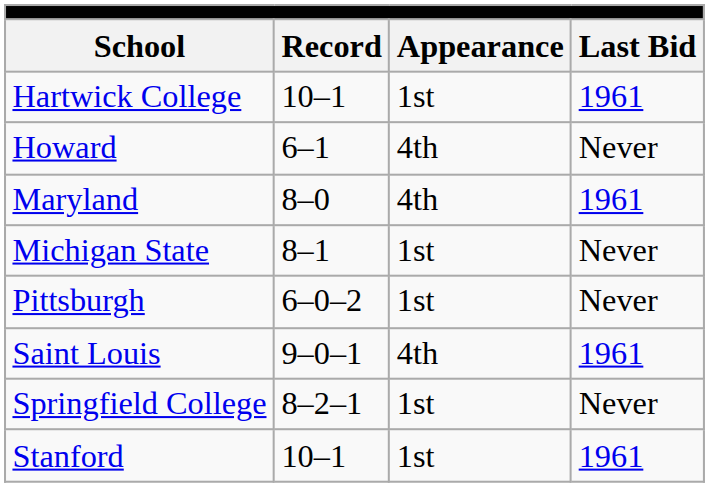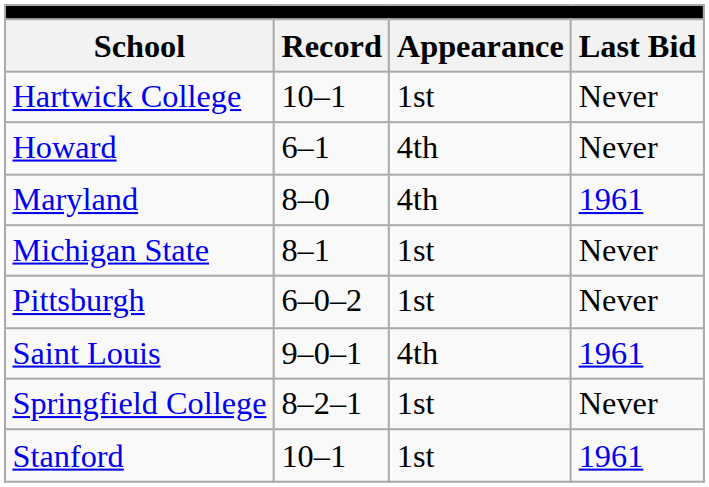 <table class="wikitable">
 <tr>
 <th colspan="5" style="background:#000000"></th>
 </tr>
 <tr>
 <th>School</th>
 <th>Record</th>
 <th>Appearance</th>
 <th>Last Bid</th>
 </tr>
 <tr>
 <td><a href='#'>Hartwick College</a></td>
 <td>10–1</td>
 <td>1st</td>
-<td><a href='#'>1961</a></td>
+<td>Never</td>
 </tr>
 <tr>
 <td><a href='#'>Howard</a></td>
 <td>6–1</td>
 <td>4th</td>
 <td>Never</td>
 </tr>
 <tr>
 <td><a href='#'>Maryland</a></td>
 <td>8–0</td>
 <td>4th</td>
 <td><a href='#'>1961</a></td>
 </tr>
 <tr>
 <td><a href='#'>Michigan State</a></td>
 <td>8–1</td>
 <td>1st</td>
 <td>Never</td>
 </tr>
 <tr>
 <td><a href='#'>Pittsburgh</a></td>
 <td>6–0–2</td>
 <td>1st</td>
 <td>Never</td>
 </tr>
 <tr>
 <td><a href='#'>Saint Louis</a></td>
 <td>9–0–1</td>
 <td>4th</td>
 <td><a href='#'>1961</a></td>
 </tr>
 <tr>
 <td><a href='#'>Springfield College</a></td>
 <td>8–2–1</td>
 <td>1st</td>
 <td>Never</td>
 </tr>
 <tr>
 <td><a href='#'>Stanford</a></td>
 <td>10–1</td>
 <td>1st</td>
 <td><a href='#'>1961</a></td>
 </tr>
 </table>
